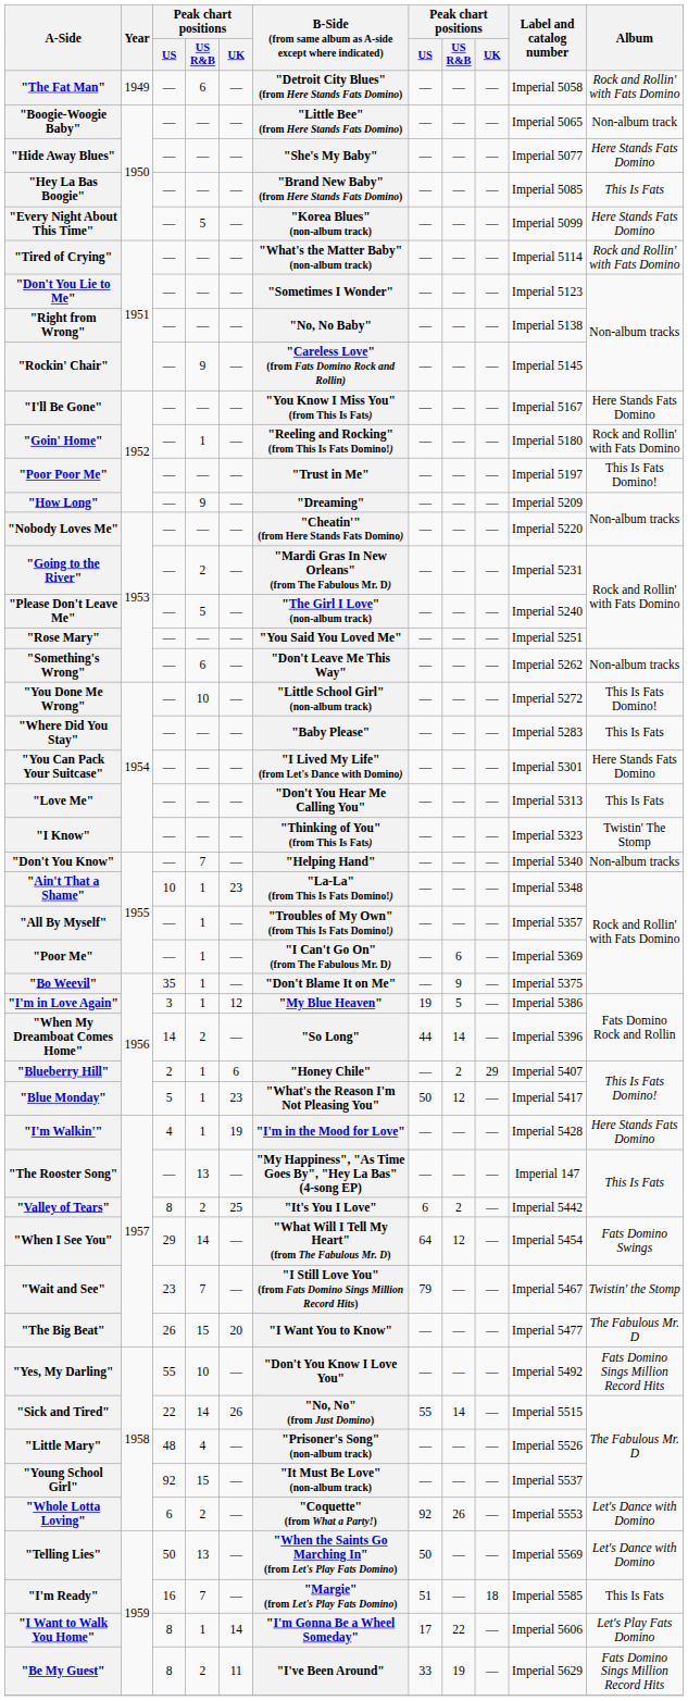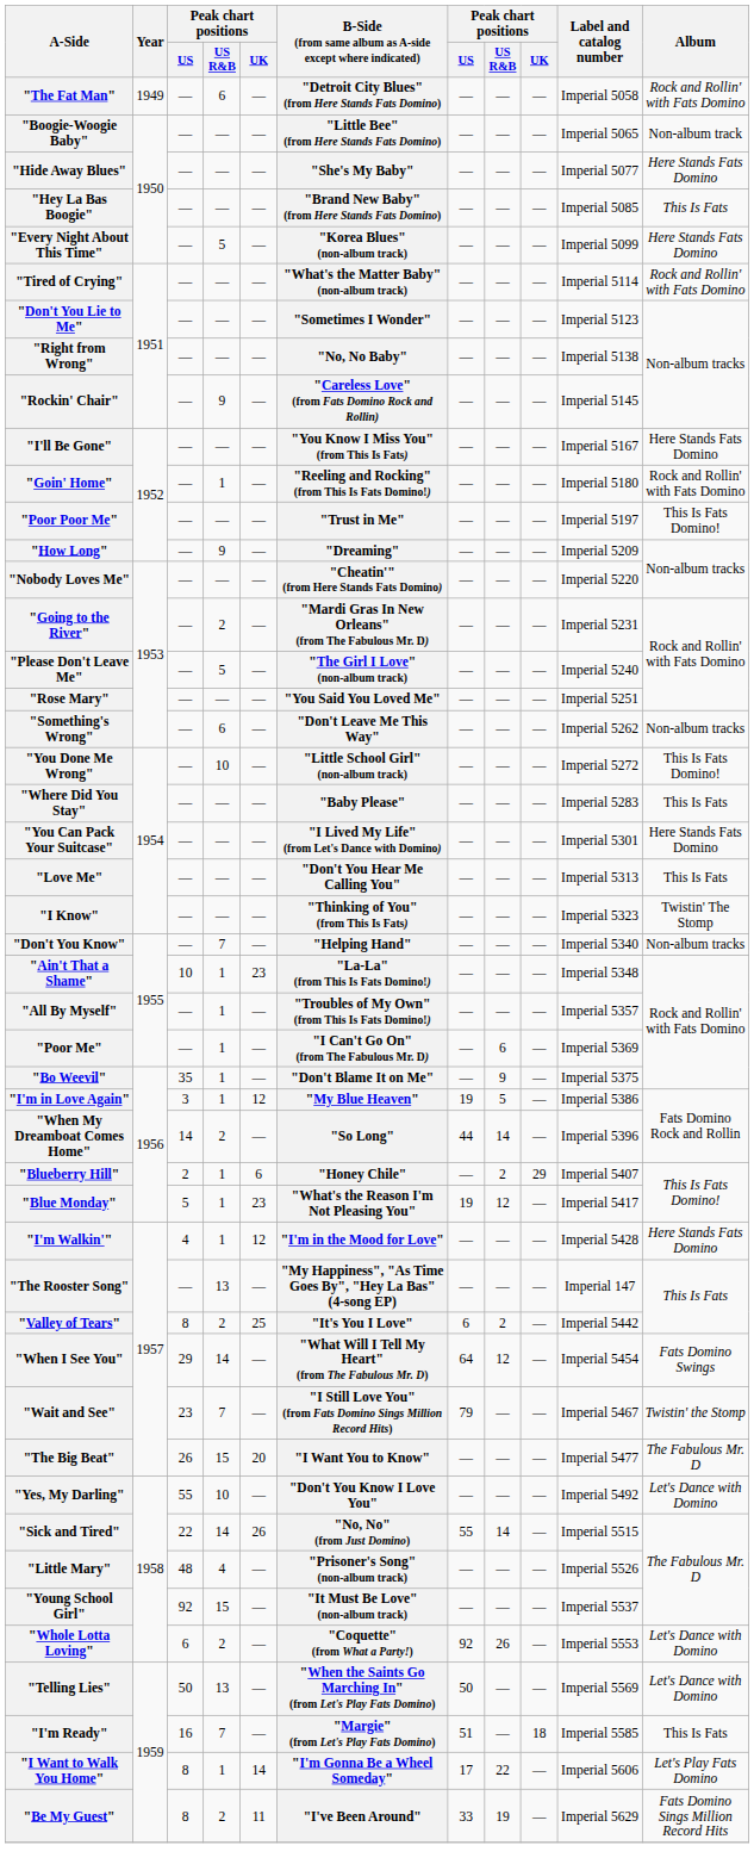 <table class="wikitable plainrowheaders" style="text-align:center;">
 <tr>
 <th rowspan="2">A-Side</th>
 <th rowspan="2">Year</th>
 <th colspan="3">Peak chart positions</th>
 <th rowspan="2">B-Side<br><small>(from same album as A-side except where indicated)</small></th>
 <th colspan="3">Peak chart positions</th>
 <th rowspan="2">Label and catalog number</th>
 <th rowspan="2">Album</th>
 </tr>
 <tr>
 <th scope="col" style="width:2.5em;font-size:90%;"><a href='#'>US</a><br></th>
 <th scope="col" style="width:2.5em;font-size:90%;"><a href='#'>US<br>R&B</a><br></th>
 <th scope="col" style="width:2.5em;font-size:90%;"><a href='#'>UK</a><br></th>
 <th scope="col" style="width:2.5em;font-size:90%;"><a href='#'>US</a><br></th>
 <th scope="col" style="width:2.5em;font-size:90%;"><a href='#'>US<br>R&B</a><br></th>
 <th scope="col" style="width:2.5em;font-size:90%;"><a href='#'>UK</a><br></th>
 </tr>
 <tr>
 <th scope="row">"<a href='#'>The Fat Man</a>"</th>
 <td>1949</td>
 <td>—</td>
 <td>6<br></td>
 <td>—</td>
 <th scope="row">"Detroit City Blues"<br><small>(from <em>Here Stands Fats Domino</em>)</small></th>
 <td>—</td>
 <td>—</td>
 <td>—</td>
 <td>Imperial 5058</td>
 <td><em>Rock and Rollin' with Fats Domino</em></td>
 </tr>
 <tr>
 <th scope="row">"Boogie-Woogie Baby"</th>
 <td rowspan="4">1950</td>
 <td>—</td>
 <td>—</td>
 <td>—</td>
 <th scope="row">"Little Bee"<br><small>(from <em>Here Stands Fats Domino</em>)</small></th>
 <td>—</td>
 <td>—</td>
 <td>—</td>
 <td>Imperial 5065</td>
 <td>Non-album track</td>
 </tr>
 <tr>
 <th scope="row">"Hide Away Blues"</th>
 <td>—</td>
 <td>—</td>
 <td>—</td>
 <th scope="row">"She's My Baby"</th>
 <td>—</td>
 <td>—</td>
 <td>—</td>
 <td>Imperial 5077</td>
 <td><em>Here Stands Fats Domino</em></td>
 </tr>
 <tr>
 <th scope="row">"Hey La Bas Boogie"</th>
 <td>—</td>
 <td>—</td>
 <td>—</td>
 <th scope="row">"Brand New Baby"<br><small>(from <em>Here Stands Fats Domino</em>)</small></th>
 <td>—</td>
 <td>—</td>
 <td>—</td>
 <td>Imperial 5085</td>
 <td><em>This Is Fats</em></td>
 </tr>
 <tr>
 <th scope="row">"Every Night About This Time"</th>
 <td>—</td>
 <td>5<br></td>
 <td>—</td>
 <th scope="row">"Korea Blues"<br><small>(non-album track)</small></th>
 <td>—</td>
 <td>—</td>
 <td>—</td>
 <td>Imperial 5099</td>
 <td><em>Here Stands Fats Domino</em></td>
 </tr>
 <tr>
 <th scope="row">"Tired of Crying"</th>
 <td rowspan="4">1951</td>
 <td>—</td>
 <td>—</td>
 <td>—</td>
 <th scope="row">"What's the Matter Baby"<br><small>(non-album track)</small></th>
 <td>—</td>
 <td>—</td>
 <td>—</td>
 <td>Imperial 5114</td>
 <td><em>Rock and Rollin' with Fats Domino</em></td>
 </tr>
 <tr>
 <th scope="row">"<a href='#'>Don't You Lie to Me</a>"</th>
 <td>—</td>
 <td>—</td>
 <td>—</td>
 <th scope="row">"Sometimes I Wonder"</th>
 <td>—</td>
 <td>—</td>
 <td>—</td>
 <td>Imperial 5123</td>
 <td rowspan="3">Non-album tracks</td>
 </tr>
 <tr>
 <th scope="row">"Right from Wrong"</th>
 <td>—</td>
 <td>—</td>
 <td>—</td>
 <th scope="row">"No, No Baby"</th>
 <td>—</td>
 <td>—</td>
 <td>—</td>
 <td>Imperial 5138</td>
 </tr>
 <tr>
 <th scope="row">"Rockin' Chair"</th>
 <td>—</td>
 <td>9<br></td>
 <td>—</td>
 <th scope="row">"<a href='#'>Careless Love</a>"<br><small>(from <em>Fats Domino Rock and Rollin<strong>)</small></th>
 <td>—</td>
 <td>—</td>
 <td>—</td>
 <td>Imperial 5145</td>
 </tr>
 <tr>
 <th scope="row">"I'll Be Gone"</th>
 <td rowspan="4">1952</td>
 <td>—</td>
 <td>—</td>
 <td>—</td>
 <th scope="row">"You Know I Miss You"<br><small>(from </em>This Is Fats<em>)</small></th>
 <td>—</td>
 <td>—</td>
 <td>—</td>
 <td>Imperial 5167</td>
 <td></em>Here Stands Fats Domino<em></td>
 </tr>
 <tr>
 <th scope="row">"<a href='#'>Goin' Home</a>"</th>
 <td>—</td>
 <td>1<br></td>
 <td>—</td>
 <th scope="row">"Reeling and Rocking"<br><small>(from </em>This Is Fats Domino!<em>)</small></th>
 <td>—</td>
 <td>—</td>
 <td>—</td>
 <td>Imperial 5180</td>
 <td></em>Rock and Rollin' with Fats Domino<em></td>
 </tr>
 <tr>
 <th scope="row">"<a href='#'>Poor Poor Me</a>"</th>
 <td>—</td>
 <td>—<br></td>
 <td>—</td>
 <th scope="row">"Trust in Me"</th>
 <td>—</td>
 <td>—</td>
 <td>—</td>
 <td>Imperial 5197</td>
 <td></em>This Is Fats Domino!<em></td>
 </tr>
 <tr>
 <th scope="row">"<a href='#'>How Long</a>"</th>
 <td>—</td>
 <td>9<br></td>
 <td>—</td>
 <th scope="row">"Dreaming"</th>
 <td>—</td>
 <td>—</td>
 <td>—</td>
 <td>Imperial 5209</td>
 <td rowspan="2">Non-album tracks</td>
 </tr>
 <tr>
 <th scope="row">"Nobody Loves Me"</th>
 <td rowspan="5">1953</td>
 <td>—</td>
 <td>—</td>
 <td>—</td>
 <th scope="row">"Cheatin'"<br><small>(from </em>Here Stands Fats Domino<em>)</small></th>
 <td>—</td>
 <td>—</td>
 <td>—</td>
 <td>Imperial 5220</td>
 </tr>
 <tr>
 <th scope="row">"<a href='#'>Going to the River</a>"</th>
 <td>—</td>
 <td>2<br></td>
 <td>—</td>
 <th scope="row">"Mardi Gras In New Orleans"<br><small>(from </em>The Fabulous Mr. D<em>)</small></th>
 <td>—</td>
 <td>—</td>
 <td>—</td>
 <td>Imperial 5231</td>
 <td rowspan="3"></em>Rock and Rollin' with Fats Domino<em></td>
 </tr>
 <tr>
 <th scope="row">"Please Don't Leave Me"</th>
 <td>—</td>
 <td>5<br></td>
 <td>—</td>
 <th scope="row">"<a href='#'>The Girl I Love</a>"<br><small>(non-album track)</small></th>
 <td>—</td>
 <td>—</td>
 <td>—</td>
 <td>Imperial 5240</td>
 </tr>
 <tr>
 <th scope="row">"Rose Mary"</th>
 <td>—</td>
 <td>—</td>
 <td>—</td>
 <th scope="row">"You Said You Loved Me"</th>
 <td>—</td>
 <td>—</td>
 <td>—</td>
 <td>Imperial 5251</td>
 </tr>
 <tr>
 <th scope="row">"Something's Wrong"</th>
 <td>—</td>
 <td>6<br></td>
 <td>—</td>
 <th scope="row">"Don't Leave Me This Way"</th>
 <td>—</td>
 <td>—</td>
 <td>—</td>
 <td>Imperial 5262</td>
 <td>Non-album tracks</td>
 </tr>
 <tr>
 <th scope="row">"You Done Me Wrong"</th>
 <td rowspan="5">1954</td>
 <td>—</td>
 <td>10<br></td>
 <td>—</td>
 <th scope="row">"Little School Girl"<br><small>(non-album track)</small></th>
 <td>—</td>
 <td>—</td>
 <td>—</td>
 <td>Imperial 5272</td>
 <td></em>This Is Fats Domino!<em></td>
 </tr>
 <tr>
 <th scope="row">"Where Did You Stay"</th>
 <td>—</td>
 <td>—</td>
 <td>—</td>
 <th scope="row">"Baby Please"</th>
 <td>—</td>
 <td>—</td>
 <td>—</td>
 <td>Imperial 5283</td>
 <td></em>This Is Fats<em></td>
 </tr>
 <tr>
 <th scope="row">"You Can Pack Your Suitcase"</th>
 <td>—</td>
 <td>—</td>
 <td>—</td>
 <th scope="row">"I Lived My Life"<br><small>(from </em>Let's Dance with Domino<em>)</small></th>
 <td>—</td>
 <td>—</td>
 <td>—</td>
 <td>Imperial 5301</td>
 <td></em>Here Stands Fats Domino<em></td>
 </tr>
 <tr>
 <th scope="row">"Love Me"</th>
 <td>—</td>
 <td>—</td>
 <td>—</td>
 <th scope="row">"Don't You Hear Me Calling You"</th>
 <td>—</td>
 <td>—</td>
 <td>—</td>
 <td>Imperial 5313</td>
 <td></em>This Is Fats<em></td>
 </tr>
 <tr>
 <th scope="row">"I Know"</th>
 <td>—</td>
 <td>—</td>
 <td>—</td>
 <th scope="row">"Thinking of You"<br><small>(from </em>This Is Fats<em>)</small></th>
 <td>—</td>
 <td>—</td>
 <td>—</td>
 <td>Imperial 5323</td>
 <td></em>Twistin' The Stomp<em></td>
 </tr>
 <tr>
 <th scope="row">"Don't You Know"</th>
 <td rowspan="4">1955</td>
 <td>—</td>
 <td>7</td>
 <td>—</td>
 <th scope="row">"Helping Hand"</th>
 <td>—</td>
 <td>—</td>
 <td>—</td>
 <td>Imperial 5340</td>
 <td>Non-album tracks</td>
 </tr>
 <tr>
 <th scope="row">"<a href='#'>Ain't That a Shame</a>"</th>
 <td>10</td>
 <td>1</td>
 <td>23</td>
 <th scope="row">"La-La"<br><small>(from </em>This Is Fats Domino!<em>)</small></th>
 <td>—</td>
 <td>—</td>
 <td>—</td>
 <td>Imperial 5348</td>
 <td rowspan="4"></em>Rock and Rollin' with Fats Domino<em></td>
 </tr>
 <tr>
 <th scope="row">"All By Myself"</th>
 <td>—</td>
 <td>1</td>
 <td>—</td>
 <th scope="row">"Troubles of My Own"<br><small>(from </em>This Is Fats Domino!<em>)</small></th>
 <td>—</td>
 <td>—</td>
 <td>—</td>
 <td>Imperial 5357</td>
 </tr>
 <tr>
 <th scope="row">"Poor Me"</th>
 <td>—</td>
 <td>1</td>
 <td>—</td>
 <th scope="row">"I Can't Go On"<br><small>(from </em>The Fabulous Mr. D<em>)</small></th>
 <td>—</td>
 <td>6</td>
 <td>—</td>
 <td>Imperial 5369</td>
 </tr>
 <tr>
 <th scope="row">"<a href='#'>Bo Weevil</a>"</th>
 <td rowspan="5">1956</td>
 <td>35</td>
 <td>1</td>
 <td>—</td>
 <th scope="row">"Don't Blame It on Me"</th>
 <td>—</td>
 <td>9</td>
 <td>—</td>
 <td>Imperial 5375</td>
 </tr>
 <tr>
 <th scope="row">"<a href='#'>I'm in Love Again</a>"</th>
 <td>3</td>
 <td>1</td>
 <td>12</td>
 <th scope="row">"<a href='#'>My Blue Heaven</a>"</th>
 <td>19</td>
 <td>5</td>
 <td>—</td>
 <td>Imperial 5386</td>
 <td rowspan="2"></em>Fats Domino Rock and Rollin</strong></td>
 </tr>
 <tr>
 <th scope="row">"When My Dreamboat Comes Home"</th>
 <td>14</td>
 <td>2</td>
 <td>—</td>
 <th scope="row">"So Long"</th>
 <td>44</td>
 <td>14</td>
 <td>—</td>
 <td>Imperial 5396</td>
 </tr>
 <tr>
 <th scope="row">"<a href='#'>Blueberry Hill</a>"</th>
 <td>2</td>
 <td>1</td>
 <td>6</td>
 <th scope="row">"Honey Chile"</th>
 <td>—</td>
 <td>2</td>
 <td>29</td>
 <td>Imperial 5407</td>
 <td rowspan="2"><em>This Is Fats Domino!</em></td>
 </tr>
 <tr>
 <th scope="row">"<a href='#'>Blue Monday</a>"</th>
 <td>5</td>
 <td>1</td>
 <td>23</td>
 <th scope="row">"What's the Reason I'm Not Pleasing You"</th>
-<td>50</td>
+<td>19</td>
 <td>12</td>
 <td>—</td>
 <td>Imperial 5417</td>
 </tr>
 <tr>
 <th scope="row">"<a href='#'>I'm Walkin'</a>"</th>
 <td rowspan="6">1957</td>
 <td>4</td>
 <td>1</td>
-<td>19</td>
+<td>12</td>
 <th scope="row">"<a href='#'>I'm in the Mood for Love</a>"</th>
 <td>—</td>
 <td>—</td>
 <td>—</td>
 <td>Imperial 5428</td>
 <td><em>Here Stands Fats Domino</em></td>
 </tr>
 <tr>
 <th scope="row">"The Rooster Song"</th>
 <td>—</td>
 <td>13</td>
 <td>—</td>
 <th scope="row">"My Happiness", "As Time Goes By", "Hey La Bas" (4-song EP)</th>
 <td>—</td>
 <td>—</td>
 <td>—</td>
 <td>Imperial 147</td>
 <td rowspan="2"><em>This Is Fats</em></td>
 </tr>
 <tr>
 <th scope="row">"<a href='#'>Valley of Tears</a>"</th>
 <td>8</td>
 <td>2</td>
 <td>25</td>
 <th scope="row">"It's You I Love"</th>
 <td>6</td>
 <td>2</td>
 <td>—</td>
 <td>Imperial 5442</td>
 </tr>
 <tr>
 <th scope="row">"When I See You"</th>
 <td>29</td>
 <td>14</td>
 <td>—</td>
 <th scope="row">"What Will I Tell My Heart"<br><small>(from <em>The Fabulous Mr. D</em>)</small></th>
 <td>64</td>
 <td>12</td>
 <td>—</td>
 <td>Imperial 5454</td>
 <td><em>Fats Domino Swings</em></td>
 </tr>
 <tr>
 <th scope="row">"Wait and See"</th>
 <td>23</td>
 <td>7</td>
 <td>—</td>
 <th scope="row">"I Still Love You"<br><small>(from <em>Fats Domino Sings Million Record Hits</em>)</small></th>
 <td>79</td>
 <td>—</td>
 <td>—</td>
 <td>Imperial 5467</td>
 <td><em>Twistin' the Stomp</em></td>
 </tr>
 <tr>
 <th scope="row">"The Big Beat"</th>
 <td>26</td>
 <td>15</td>
 <td>20</td>
 <th scope="row">"I Want You to Know"</th>
 <td>—</td>
 <td>—</td>
 <td>—</td>
 <td>Imperial 5477</td>
 <td><em>The Fabulous Mr. D</em></td>
 </tr>
 <tr>
 <th scope="row">"Yes, My Darling"</th>
 <td rowspan="5">1958</td>
 <td>55</td>
 <td>10</td>
 <td>—</td>
 <th scope="row">"Don't You Know I Love You"</th>
 <td>—</td>
 <td>—</td>
 <td>—</td>
 <td>Imperial 5492</td>
-<td><em>Fats Domino Sings Million Record Hits</em></td>
+<td><em>Let's Dance with Domino</em></td>
 </tr>
 <tr>
 <th scope="row">"Sick and Tired"</th>
 <td>22</td>
 <td>14</td>
 <td>26</td>
 <th scope="row">"No, No"<br><small>(from <em>Just Domino</em>)</small></th>
 <td>55</td>
 <td>14</td>
 <td>—</td>
 <td>Imperial 5515</td>
 <td rowspan="3"><em>The Fabulous Mr. D</em></td>
 </tr>
 <tr>
 <th scope="row">"Little Mary"</th>
 <td>48</td>
 <td>4</td>
 <td>—</td>
 <th scope="row">"Prisoner's Song"<br><small>(non-album track)</small></th>
 <td>—</td>
 <td>—</td>
 <td>—</td>
 <td>Imperial 5526</td>
 </tr>
 <tr>
 <th scope="row">"Young School Girl"</th>
 <td>92</td>
 <td>15</td>
 <td>—</td>
 <th scope="row">"It Must Be Love"<br><small>(non-album track)</small></th>
 <td>—</td>
 <td>—</td>
 <td>—</td>
 <td>Imperial 5537</td>
 </tr>
 <tr>
 <th scope="row">"<a href='#'>Whole Lotta Loving</a>"</th>
 <td>6</td>
 <td>2</td>
 <td>—</td>
 <th scope="row">"Coquette"<br><small>(from <em>What a Party!</em>)</small></th>
 <td>92</td>
 <td>26</td>
 <td>—</td>
 <td>Imperial 5553</td>
 <td><em>Let's Dance with Domino</em></td>
 </tr>
 <tr>
 <th scope="row">"Telling Lies"</th>
 <td rowspan="4">1959</td>
 <td>50</td>
 <td>13</td>
 <td>—</td>
 <th scope="row">"<a href='#'>When the Saints Go Marching In</a>"<br><small>(from <em>Let's Play Fats Domino</em>)</small></th>
 <td>50</td>
 <td>—</td>
 <td>—</td>
 <td>Imperial 5569</td>
 <td><em>Let's Dance with Domino</em></td>
 </tr>
 <tr>
 <th scope="row">"I'm Ready"</th>
 <td>16</td>
 <td>7</td>
 <td>—</td>
 <th scope="row">"<a href='#'>Margie</a>"<br><small>(from <em>Let's Play Fats Domino</em>)</small></th>
 <td>51</td>
 <td>—</td>
 <td>18</td>
 <td>Imperial 5585</td>
 <td></em>This Is Fats<em></td>
 </tr>
 <tr>
 <th scope="row">"<a href='#'>I Want to Walk You Home</a>"</th>
 <td>8</td>
 <td>1</td>
 <td>14</td>
 <th scope="row">"<a href='#'>I'm Gonna Be a Wheel Someday</a>"</th>
 <td>17</td>
 <td>22</td>
 <td>—</td>
 <td>Imperial 5606</td>
 <td><em>Let's Play Fats Domino</em></td>
 </tr>
 <tr>
 <th scope="row">"<a href='#'>Be My Guest</a>"</th>
 <td>8</td>
 <td>2</td>
 <td>11</td>
 <th scope="row">"I've Been Around"</th>
 <td>33</td>
 <td>19</td>
 <td>—</td>
 <td>Imperial 5629</td>
 <td><em>Fats Domino Sings Million Record Hits</em></td>
 </tr>
 <tr>
 </tr>
 </table>
